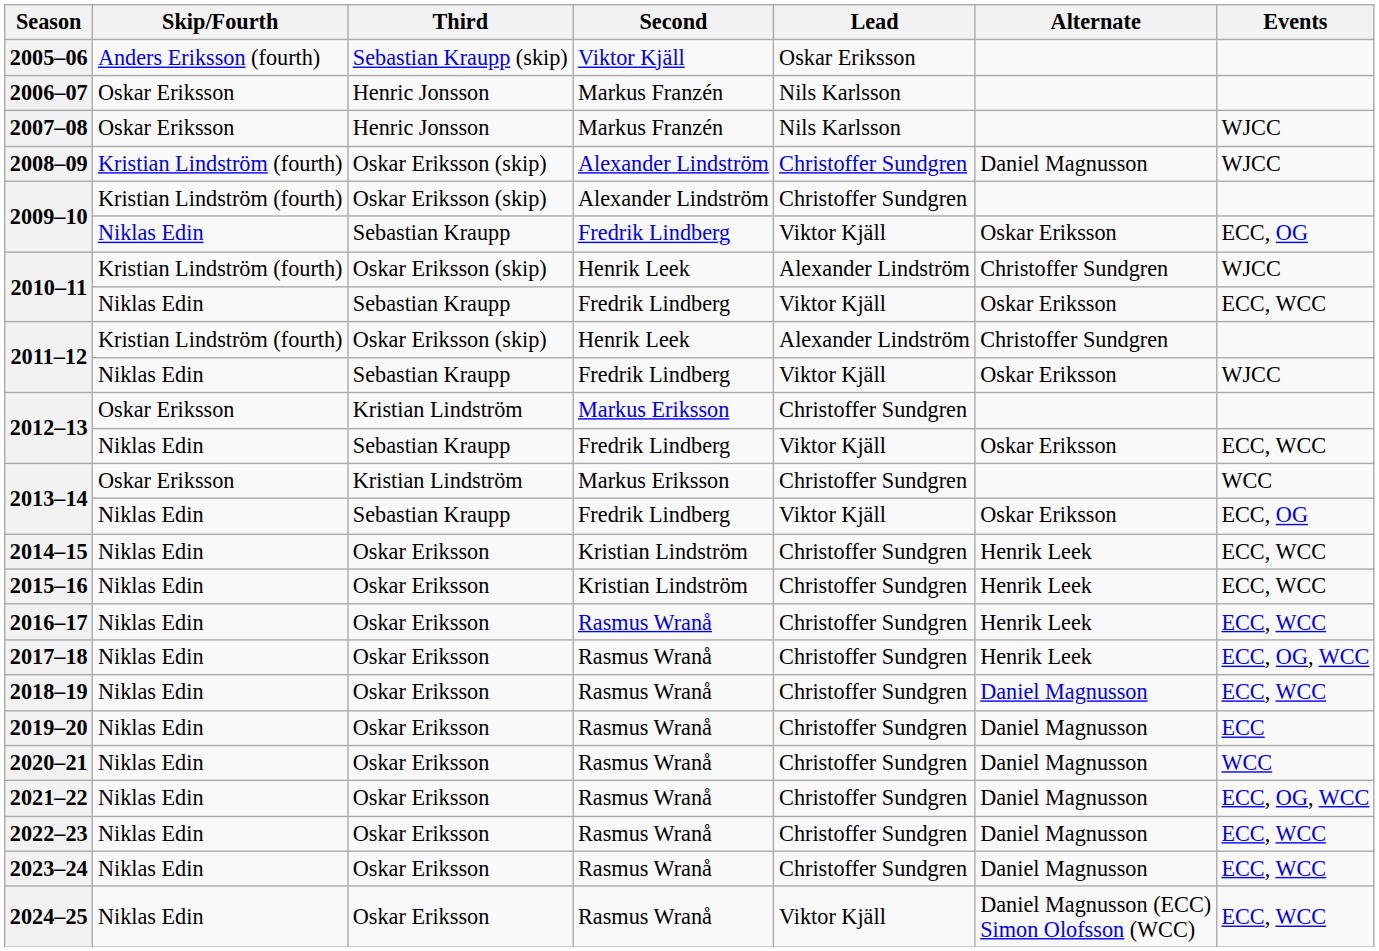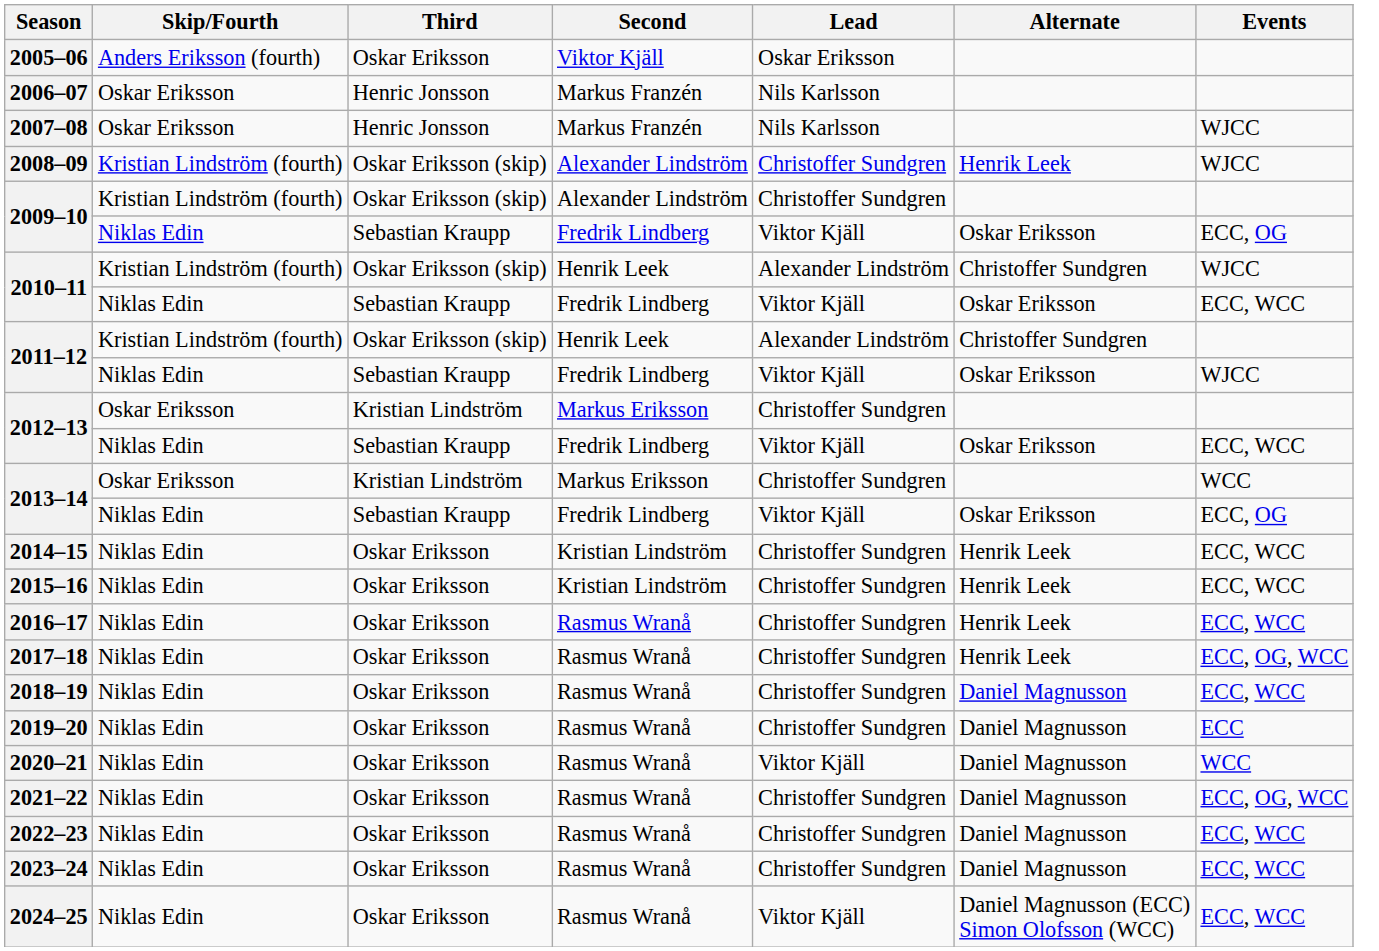 <table class="wikitable">
 <tr>
 <th scope="col">Season</th>
 <th scope="col">Skip/Fourth</th>
 <th scope="col">Third</th>
 <th scope="col">Second</th>
 <th scope="col">Lead</th>
 <th scope="col">Alternate</th>
 <th scope="col">Events</th>
 </tr>
 <tr>
 <th scope="row">2005–06</th>
 <td><a href='#'>Anders Eriksson</a> (fourth)</td>
-<td><a href='#'>Sebastian Kraupp</a> (skip)</td>
+<td>Oskar Eriksson</td>
 <td><a href='#'>Viktor Kjäll</a></td>
 <td>Oskar Eriksson</td>
 <td></td>
 <td></td>
 </tr>
 <tr>
 <th scope="row">2006–07</th>
 <td>Oskar Eriksson</td>
 <td>Henric Jonsson</td>
 <td>Markus Franzén</td>
 <td>Nils Karlsson</td>
 <td></td>
 <td></td>
 </tr>
 <tr>
 <th scope="row">2007–08</th>
 <td>Oskar Eriksson</td>
 <td>Henric Jonsson</td>
 <td>Markus Franzén</td>
 <td>Nils Karlsson</td>
 <td></td>
 <td>WJCC</td>
 </tr>
 <tr>
 <th scope="row">2008–09</th>
 <td><a href='#'>Kristian Lindström</a> (fourth)</td>
 <td>Oskar Eriksson (skip)</td>
 <td><a href='#'>Alexander Lindström</a></td>
 <td><a href='#'>Christoffer Sundgren</a></td>
-<td>Daniel Magnusson</td>
+<td><a href='#'>Henrik Leek</a></td>
 <td>WJCC</td>
 </tr>
 <tr>
 <th scope="row" rowspan=2>2009–10</th>
 <td>Kristian Lindström (fourth)</td>
 <td>Oskar Eriksson (skip)</td>
 <td>Alexander Lindström</td>
 <td>Christoffer Sundgren</td>
 <td></td>
 <td></td>
 </tr>
 <tr>
 <td><a href='#'>Niklas Edin</a></td>
 <td>Sebastian Kraupp</td>
 <td><a href='#'>Fredrik Lindberg</a></td>
 <td>Viktor Kjäll</td>
 <td>Oskar Eriksson</td>
 <td>ECC, <a href='#'>OG</a></td>
 </tr>
 <tr>
 <th scope="row" rowspan=2>2010–11</th>
 <td>Kristian Lindström (fourth)</td>
 <td>Oskar Eriksson (skip)</td>
 <td>Henrik Leek</td>
 <td>Alexander Lindström</td>
 <td>Christoffer Sundgren</td>
 <td>WJCC</td>
 </tr>
 <tr>
 <td>Niklas Edin</td>
 <td>Sebastian Kraupp</td>
 <td>Fredrik Lindberg</td>
 <td>Viktor Kjäll</td>
 <td>Oskar Eriksson</td>
 <td>ECC, WCC</td>
 </tr>
 <tr>
 <th scope="row" rowspan=2>2011–12</th>
 <td>Kristian Lindström (fourth)</td>
 <td>Oskar Eriksson (skip)</td>
 <td>Henrik Leek</td>
 <td>Alexander Lindström</td>
 <td>Christoffer Sundgren</td>
 <td></td>
 </tr>
 <tr>
 <td>Niklas Edin</td>
 <td>Sebastian Kraupp</td>
 <td>Fredrik Lindberg</td>
 <td>Viktor Kjäll</td>
 <td>Oskar Eriksson</td>
 <td>WJCC</td>
 </tr>
 <tr>
 <th scope="row" rowspan=2>2012–13</th>
 <td>Oskar Eriksson</td>
 <td>Kristian Lindström</td>
 <td><a href='#'>Markus Eriksson</a></td>
 <td>Christoffer Sundgren</td>
 <td></td>
 <td></td>
 </tr>
 <tr>
 <td>Niklas Edin</td>
 <td>Sebastian Kraupp</td>
 <td>Fredrik Lindberg</td>
 <td>Viktor Kjäll</td>
 <td>Oskar Eriksson</td>
 <td>ECC, WCC</td>
 </tr>
 <tr>
 <th scope="row" rowspan=2>2013–14</th>
 <td>Oskar Eriksson</td>
 <td>Kristian Lindström</td>
 <td>Markus Eriksson</td>
 <td>Christoffer Sundgren</td>
 <td></td>
 <td>WCC</td>
 </tr>
 <tr>
 <td>Niklas Edin</td>
 <td>Sebastian Kraupp</td>
 <td>Fredrik Lindberg</td>
 <td>Viktor Kjäll</td>
 <td>Oskar Eriksson</td>
 <td>ECC, <a href='#'>OG</a></td>
 </tr>
 <tr>
 <th scope="row">2014–15</th>
 <td>Niklas Edin</td>
 <td>Oskar Eriksson</td>
 <td>Kristian Lindström</td>
 <td>Christoffer Sundgren</td>
 <td>Henrik Leek</td>
 <td>ECC, WCC</td>
 </tr>
 <tr>
 <th scope="row">2015–16</th>
 <td>Niklas Edin</td>
 <td>Oskar Eriksson</td>
 <td>Kristian Lindström</td>
 <td>Christoffer Sundgren</td>
 <td>Henrik Leek</td>
 <td>ECC, WCC</td>
 </tr>
 <tr>
 <th scope="row">2016–17</th>
 <td>Niklas Edin</td>
 <td>Oskar Eriksson</td>
 <td><a href='#'>Rasmus Wranå</a></td>
 <td>Christoffer Sundgren</td>
 <td>Henrik Leek</td>
 <td><a href='#'>ECC</a>, <a href='#'>WCC</a></td>
 </tr>
 <tr>
 <th scope="row">2017–18</th>
 <td>Niklas Edin</td>
 <td>Oskar Eriksson</td>
 <td>Rasmus Wranå</td>
 <td>Christoffer Sundgren</td>
 <td>Henrik Leek</td>
 <td><a href='#'>ECC</a>, <a href='#'>OG</a>, <a href='#'>WCC</a></td>
 </tr>
 <tr>
 <th scope="row">2018–19</th>
 <td>Niklas Edin</td>
 <td>Oskar Eriksson</td>
 <td>Rasmus Wranå</td>
 <td>Christoffer Sundgren</td>
 <td><a href='#'>Daniel Magnusson</a></td>
 <td><a href='#'>ECC</a>, <a href='#'>WCC</a></td>
 </tr>
 <tr>
 <th scope="row">2019–20</th>
 <td>Niklas Edin</td>
 <td>Oskar Eriksson</td>
 <td>Rasmus Wranå</td>
 <td>Christoffer Sundgren</td>
 <td>Daniel Magnusson</td>
 <td><a href='#'>ECC</a></td>
 </tr>
 <tr>
 <th scope="row">2020–21</th>
 <td>Niklas Edin</td>
 <td>Oskar Eriksson</td>
 <td>Rasmus Wranå</td>
-<td>Christoffer Sundgren</td>
+<td>Viktor Kjäll</td>
 <td>Daniel Magnusson</td>
 <td><a href='#'>WCC</a></td>
 </tr>
 <tr>
 <th scope="row">2021–22</th>
 <td>Niklas Edin</td>
 <td>Oskar Eriksson</td>
 <td>Rasmus Wranå</td>
 <td>Christoffer Sundgren</td>
 <td>Daniel Magnusson</td>
 <td><a href='#'>ECC</a>, <a href='#'>OG</a>, <a href='#'>WCC</a></td>
 </tr>
 <tr>
 <th scope="row">2022–23</th>
 <td>Niklas Edin</td>
 <td>Oskar Eriksson</td>
 <td>Rasmus Wranå</td>
 <td>Christoffer Sundgren</td>
 <td>Daniel Magnusson</td>
 <td><a href='#'>ECC</a>, <a href='#'>WCC</a></td>
 </tr>
 <tr>
 <th scope="row">2023–24</th>
 <td>Niklas Edin</td>
 <td>Oskar Eriksson</td>
 <td>Rasmus Wranå</td>
 <td>Christoffer Sundgren</td>
 <td>Daniel Magnusson</td>
 <td><a href='#'>ECC</a>, <a href='#'>WCC</a></td>
 </tr>
 <tr>
 <th scope="row">2024–25</th>
 <td>Niklas Edin</td>
 <td>Oskar Eriksson</td>
 <td>Rasmus Wranå</td>
 <td>Viktor Kjäll</td>
 <td>Daniel Magnusson (ECC) <br> <a href='#'>Simon Olofsson</a> (WCC)</td>
 <td><a href='#'>ECC</a>, <a href='#'>WCC</a></td>
 </tr>
 </table>
